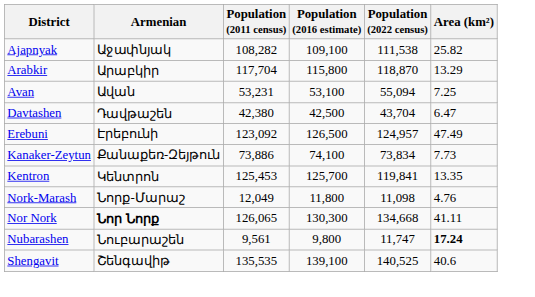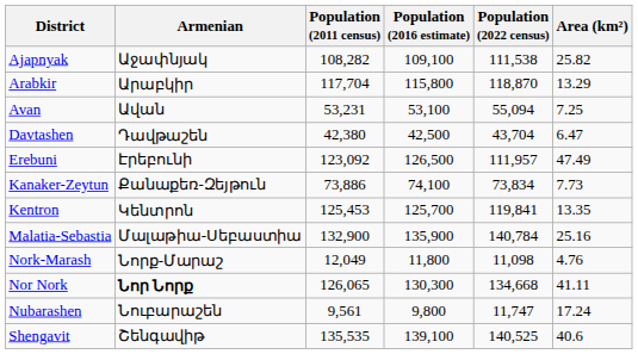 <table class="wikitable sortable">
 <tr>
 <th>District</th>
 <th>Armenian</th>
 <th>Population<br> <small>(2011 census)</small></th>
 <th>Population<br> <small>(2016 estimate)</small></th>
 <th>Population<br> <small>(2022 census)</small></th>
 <th>Area (km²)</th>
 </tr>
 <tr>
 <td><a href='#'>Ajapnyak</a></td>
 <td>Աջափնյակ</td>
 <td style="text-align:center;">108,282</td>
 <td style="text-align:center;">109,100</td>
 <td style="text-align:center;">111,538</td>
 <td>25.82</td>
 </tr>
 <tr>
 <td><a href='#'>Arabkir</a></td>
 <td>Արաբկիր</td>
 <td style="text-align:center;">117,704</td>
 <td style="text-align:center;">115,800</td>
 <td style="text-align:center;">118,870</td>
 <td>13.29</td>
 </tr>
 <tr>
 <td><a href='#'>Avan</a></td>
 <td>Ավան</td>
 <td style="text-align:center;">53,231</td>
 <td style="text-align:center;">53,100</td>
 <td style="text-align:center;">55,094</td>
 <td>7.25</td>
 </tr>
 <tr>
 <td><a href='#'>Davtashen</a></td>
 <td>Դավթաշեն</td>
 <td style="text-align:center;">42,380</td>
 <td style="text-align:center;">42,500</td>
 <td style="text-align:center;">43,704</td>
 <td>6.47</td>
 </tr>
 <tr>
 <td><a href='#'>Erebuni</a></td>
 <td>Էրեբունի</td>
 <td style="text-align:center;">123,092</td>
 <td style="text-align:center;">126,500</td>
-<td style="text-align:center;">124,957</td>
+<td style="text-align:center;">111,957</td>
 <td>47.49</td>
 </tr>
 <tr>
 <td><a href='#'>Kanaker-Zeytun</a></td>
 <td>Քանաքեռ-Զեյթուն</td>
 <td style="text-align:center;">73,886</td>
 <td style="text-align:center;">74,100</td>
 <td style="text-align:center;">73,834</td>
 <td>7.73</td>
 </tr>
 <tr>
 <td><a href='#'>Kentron</a></td>
 <td>Կենտրոն</td>
 <td style="text-align:center;">125,453</td>
 <td style="text-align:center;">125,700</td>
 <td style="text-align:center;">119,841</td>
 <td>13.35</td>
+</tr>
+<tr>
+<td><a href='#'>Malatia-Sebastia</a></td>
+<td>Մալաթիա-Սեբաստիա</td>
+<td style="text-align:center;">132,900</td>
+<td style="text-align:center;">135,900</td>
+<td style="text-align:center;">140,784</td>
+<td>25.16</td>
 </tr>
 <tr>
 <td><a href='#'>Nork-Marash</a></td>
 <td>Նորք-Մարաշ</td>
 <td style="text-align:center;">12,049</td>
 <td style="text-align:center;">11,800</td>
 <td style="text-align:center;">11,098</td>
 <td>4.76</td>
 </tr>
 <tr>
 <td><a href='#'>Nor Nork</a></td>
 <td><strong>Նոր Նորք</strong></td>
 <td style="text-align:center;">126,065</td>
 <td style="text-align:center;">130,300</td>
 <td style="text-align:center;">134,668</td>
 <td>41.11</td>
 </tr>
 <tr>
 <td><a href='#'>Nubarashen</a></td>
 <td>Նուբարաշեն</td>
 <td style="text-align:center;">9,561</td>
 <td style="text-align:center;">9,800</td>
 <td style="text-align:center;">11,747</td>
-<td><strong>17.24</strong></td>
+<td>17.24</td>
 </tr>
 <tr>
 <td><a href='#'>Shengavit</a></td>
 <td>Շենգավիթ</td>
 <td style="text-align:center;">135,535</td>
 <td style="text-align:center;">139,100</td>
 <td style="text-align:center;">140,525</td>
 <td>40.6</td>
 </tr>
 </table>
